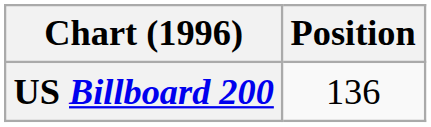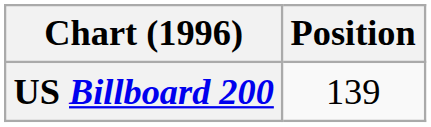 <table class="wikitable plainrowheaders" style="text-align:center">
 <tr>
 <th scope="col">Chart (1996)</th>
 <th scope="col">Position</th>
 </tr>
 <tr>
 <th scope="row">US <em><a href='#'>Billboard 200</a></em></th>
-<td>136</td>
+<td>139</td>
 </tr>
 </table>
